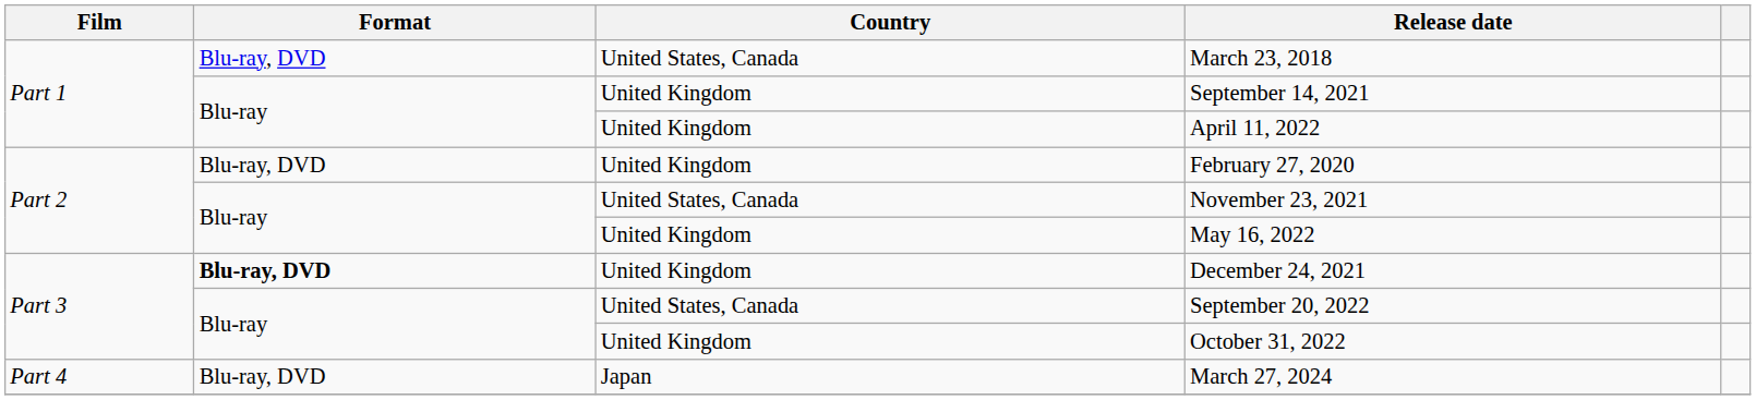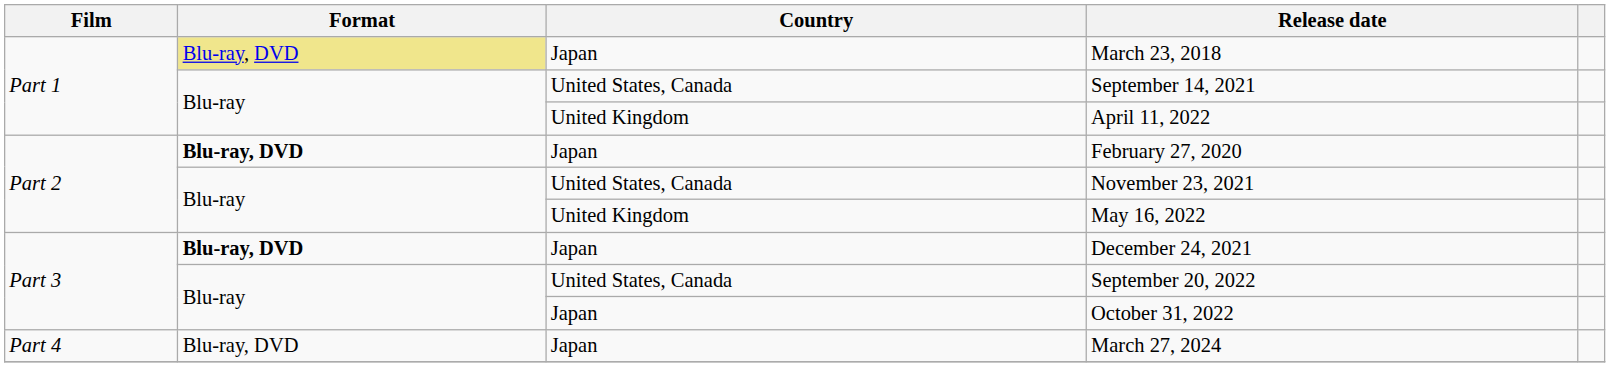 <table class="wikitable" style="width:99%;">
 <tr>
 <th>Film</th>
 <th>Format</th>
 <th>Country</th>
 <th>Release date</th>
 <th></th>
 </tr>
 <tr>
 <td rowspan="3"><em>Part 1</em></td>
-<td><a href='#'>Blu-ray</a>, <a href='#'>DVD</a></td>
-<td>United States, Canada</td>
+<td style="background: khaki;"><a href='#'>Blu-ray</a>, <a href='#'>DVD</a></td>
+<td>Japan</td>
 <td>March 23, 2018</td>
 <td></td>
 </tr>
 <tr>
 <td rowspan="2">Blu-ray</td>
-<td>United Kingdom</td>
+<td>United States, Canada</td>
 <td>September 14, 2021</td>
 <td></td>
 </tr>
 <tr>
 <td>United Kingdom</td>
 <td>April 11, 2022</td>
 <td></td>
 </tr>
 <tr>
 <td rowspan="3"><em>Part 2</em></td>
-<td>Blu-ray, DVD</td>
-<td>United Kingdom</td>
+<td><strong>Blu-ray, DVD</strong></td>
+<td>Japan</td>
 <td>February 27, 2020</td>
 <td></td>
 </tr>
 <tr>
 <td rowspan="2">Blu-ray</td>
 <td>United States, Canada</td>
 <td>November 23, 2021</td>
 <td></td>
 </tr>
 <tr>
 <td>United Kingdom</td>
 <td>May 16, 2022</td>
 <td></td>
 </tr>
 <tr>
 <td rowspan="3"><em>Part 3</em></td>
 <td><strong>Blu-ray, DVD</strong></td>
-<td>United Kingdom</td>
+<td>Japan</td>
 <td>December 24, 2021</td>
 <td></td>
 </tr>
 <tr>
 <td rowspan="2">Blu-ray</td>
 <td>United States, Canada</td>
 <td>September 20, 2022</td>
 <td></td>
 </tr>
 <tr>
-<td>United Kingdom</td>
+<td>Japan</td>
 <td>October 31, 2022</td>
 <td></td>
 </tr>
 <tr>
 <td><em>Part 4</em></td>
 <td>Blu-ray, DVD</td>
 <td>Japan</td>
 <td>March 27, 2024</td>
 <td></td>
 </tr>
 <tr>
 </tr>
 </table>
